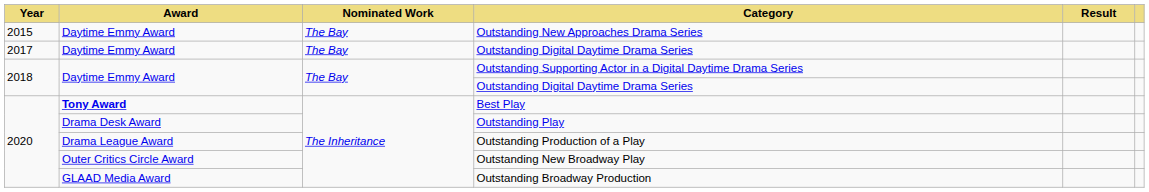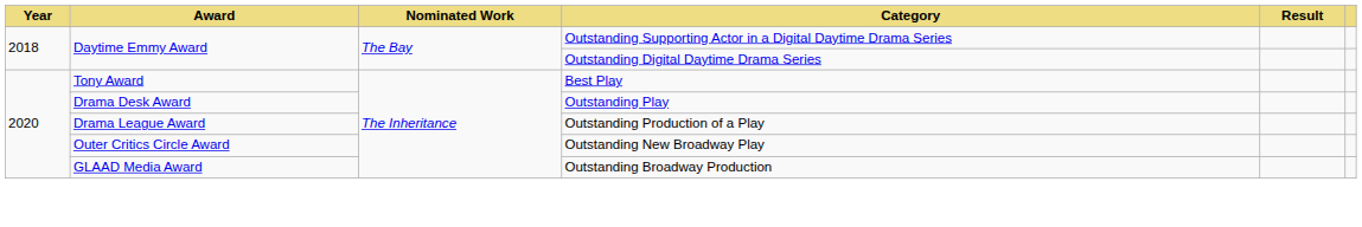 <table class=wikitable  style="width:100%">
 <tr>
 <th style="background:#eedd82;">Year</th>
 <th style="background:#eedd82;">Award</th>
 <th style="background:#eedd82;">Nominated Work</th>
 <th style="background:#eedd82;">Category</th>
 <th style="background:#eedd82;">Result</th>
 <th style="background:#eedd82;"></th>
-</tr>
-<tr>
-<td>2015</td>
-<td><a href='#'>Daytime Emmy Award</a></td>
-<td><em><a href='#'>The Bay</a></em></td>
-<td><a href='#'>Outstanding New Approaches Drama Series</a></td>
-<td></td>
-<td align=center></td>
-</tr>
-<tr>
-<td>2017</td>
-<td><a href='#'>Daytime Emmy Award</a></td>
-<td><em><a href='#'>The Bay</a></em></td>
-<td><a href='#'>Outstanding Digital Daytime Drama Series</a></td>
-<td></td>
-<td align=center></td>
 </tr>
 <tr>
 <td rowspan="2" align="left">2018</td>
 <td rowspan="2" align="left"><a href='#'>Daytime Emmy Award</a></td>
 <td rowspan="2"><em><a href='#'>The Bay</a></em></td>
 <td><a href='#'>Outstanding Supporting Actor in a Digital Daytime Drama Series</a></td>
 <td></td>
 <td align=center></td>
 </tr>
 <tr>
 <td><a href='#'>Outstanding Digital Daytime Drama Series</a></td>
 <td></td>
 <td align=center></td>
 </tr>
 <tr>
 <td rowspan="5" align="left">2020</td>
-<td><strong><a href='#'>Tony Award</a></strong></td>
+<td><a href='#'>Tony Award</a></td>
 <td rowspan="5"><em><a href='#'>The Inheritance</a></em></td>
 <td rowspan="1"><a href='#'>Best Play</a></td>
 <td></td>
 <td align=center></td>
 </tr>
 <tr>
 <td><a href='#'>Drama Desk Award</a></td>
 <td><a href='#'>Outstanding Play</a></td>
 <td></td>
 <td align=center></td>
 </tr>
 <tr>
 <td><a href='#'>Drama League Award</a></td>
 <td>Outstanding Production of a Play</td>
 <td></td>
 <td align=center></td>
 </tr>
 <tr>
 <td><a href='#'>Outer Critics Circle Award</a></td>
 <td>Outstanding New Broadway Play</td>
 <td></td>
 <td align=center></td>
 </tr>
 <tr>
 <td><a href='#'>GLAAD Media Award</a></td>
 <td>Outstanding Broadway Production</td>
 <td></td>
 <td align=center></td>
 </tr>
 </table>
